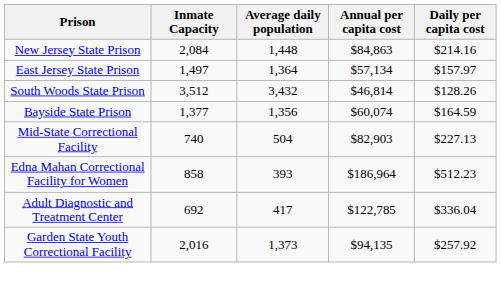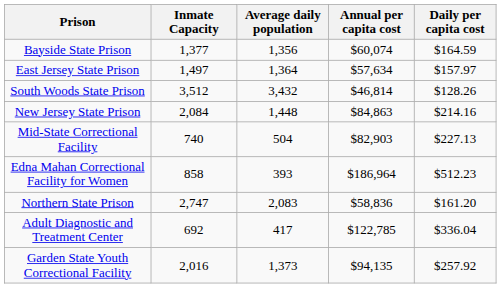 <table class="wikitable sortable" border="1" style="text-align:center">
 <tr>
 <th scope=col width=300>Prison</th>
 <th scope=col width=150>Inmate Capacity</th>
 <th scope=col width=150>Average daily population</th>
 <th scope=col width=150>Annual per capita cost</th>
 <th scope=col width=150>Daily per capita cost</th>
 </tr>
 <tr>
-<td><a href='#'>New Jersey State Prison</a></td>
-<td>2,084</td>
-<td>1,448</td>
-<td>$84,863</td>
-<td>$214.16</td>
+<td><a href='#'>Bayside State Prison</a></td>
+<td>1,377</td>
+<td>1,356</td>
+<td>$60,074</td>
+<td>$164.59</td>
 </tr>
 <tr>
 <td><a href='#'>East Jersey State Prison</a></td>
 <td>1,497</td>
 <td>1,364</td>
-<td>$57,134</td>
+<td>$57,634</td>
 <td>$157.97</td>
 </tr>
 <tr>
 <td><a href='#'>South Woods State Prison</a></td>
 <td>3,512</td>
 <td>3,432</td>
 <td>$46,814</td>
 <td>$128.26</td>
 </tr>
 <tr>
-<td><a href='#'>Bayside State Prison</a></td>
-<td>1,377</td>
-<td>1,356</td>
-<td>$60,074</td>
-<td>$164.59</td>
+<td><a href='#'>New Jersey State Prison</a></td>
+<td>2,084</td>
+<td>1,448</td>
+<td>$84,863</td>
+<td>$214.16</td>
 </tr>
 <tr>
 <td><a href='#'>Mid-State Correctional Facility</a></td>
 <td>740</td>
 <td>504</td>
 <td>$82,903</td>
 <td>$227.13</td>
 </tr>
 <tr>
 <td><a href='#'>Edna Mahan Correctional Facility for Women</a></td>
 <td>858</td>
 <td>393</td>
 <td>$186,964</td>
 <td>$512.23</td>
 </tr>
 <tr>
+<td><a href='#'>Northern State Prison</a></td>
+<td>2,747</td>
+<td>2,083</td>
+<td>$58,836</td>
+<td>$161.20</td>
+</tr>
+<tr>
 <td><a href='#'>Adult Diagnostic and Treatment Center</a></td>
 <td>692</td>
 <td>417</td>
 <td>$122,785</td>
 <td>$336.04</td>
 </tr>
 <tr>
 <td><a href='#'>Garden State Youth Correctional Facility</a></td>
 <td>2,016</td>
 <td>1,373</td>
 <td>$94,135</td>
 <td>$257.92</td>
 </tr>
 </table>
